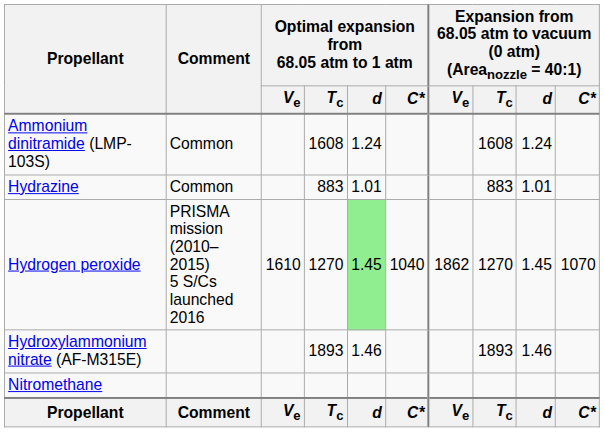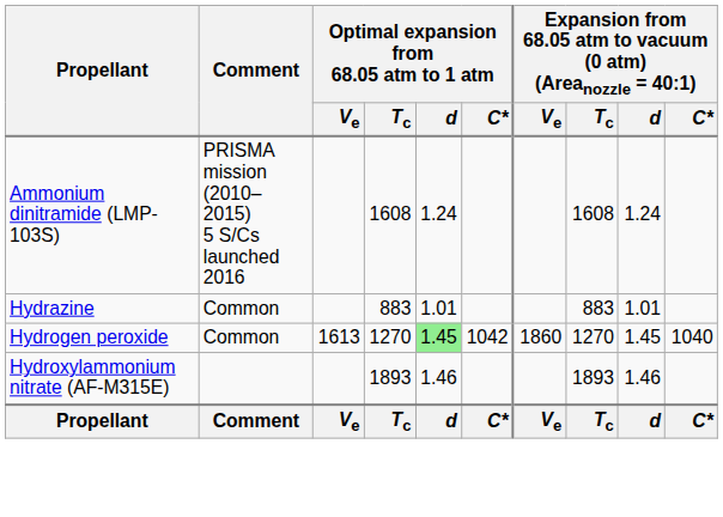 <table class="wikitable" style="text-align:right;">
 <tr>
 <th rowspan=2>Propellant</th>
 <th rowspan=2>Comment</th>
 <th colspan=4 style="border-right:2px solid grey;">Optimal expansion from<br>68.05 atm to 1 atm</th>
 <th colspan=4>Expansion from<br>68.05 atm to vacuum (0 atm)<br>(Area<sub>nozzle</sub> = 40:1)</th>
 </tr>
 <tr style="border-bottom:2px solid grey;">
 <th style="text-align:right;"><em>V</em><sub>e</sub></th>
 <th style="text-align:right;"><em>T</em><sub>c</sub></th>
 <th style="text-align:right;"><em>d</em></th>
 <th style="border-right:2px solid grey; text-align:right;"><em>C*</em></th>
 <th style="text-align:right;"><em>V</em><sub>e</sub></th>
 <th style="text-align:right;"><em>T</em><sub>c</sub></th>
 <th style="text-align:right;"><em>d</em></th>
 <th style="text-align:right;"><em>C*</em></th>
 </tr>
 <tr>
 <td style="text-align:left;"><a href='#'>Ammonium dinitramide</a> (LMP-103S)</td>
-<td style="text-align:left;">Common</td>
+<td style="text-align:left;">PRISMA mission (2010–2015)<br>5 S/Cs launched 2016</td>
 <td></td>
 <td>1608</td>
 <td>1.24</td>
 <td style="border-right:2px solid grey;"></td>
 <td></td>
 <td>1608</td>
 <td>1.24</td>
 <td></td>
 </tr>
 <tr>
 <td style="text-align:left;"><a href='#'>Hydrazine</a></td>
 <td style="text-align:left;">Common</td>
 <td></td>
 <td>883</td>
 <td>1.01</td>
 <td style="border-right:2px solid grey;"></td>
 <td></td>
 <td>883</td>
 <td>1.01</td>
 <td></td>
 </tr>
 <tr>
 <td style="text-align:left;"><a href='#'>Hydrogen peroxide</a></td>
-<td style="text-align:left;">PRISMA mission (2010–2015)<br>5 S/Cs launched 2016</td>
-<td>1610</td>
+<td style="text-align:left;">Common</td>
+<td>1613</td>
 <td>1270</td>
 <td style="background: lightgreen;">1.45</td>
-<td style="border-right:2px solid grey;">1040</td>
-<td>1862</td>
+<td style="border-right:2px solid grey;">1042</td>
+<td>1860</td>
 <td>1270</td>
 <td>1.45</td>
-<td>1070</td>
+<td>1040</td>
 </tr>
 <tr>
 <td style="text-align:left;"><a href='#'>Hydroxylammonium nitrate</a> (AF-M315E)</td>
 <td style="text-align:left;"></td>
 <td></td>
 <td>1893</td>
 <td>1.46</td>
 <td style="border-right:2px solid grey;"></td>
 <td></td>
 <td>1893</td>
 <td>1.46</td>
-<td></td>
-</tr>
-<tr>
-<td style="text-align:left;"><a href='#'>Nitromethane</a></td>
-<td style="text-align:left;"></td>
-<td></td>
-<td></td>
-<td></td>
-<td style="border-right:2px solid grey;"></td>
-<td></td>
-<td></td>
-<td></td>
 <td></td>
 </tr>
 <tr style="border-top:2px solid grey;">
 <th>Propellant</th>
 <th>Comment</th>
 <th style="text-align:right;"><em>V</em><sub>e</sub></th>
 <th style="text-align:right;"><em>T</em><sub>c</sub></th>
 <th style="text-align:right;"><em>d</em></th>
 <th style="border-right:2px solid grey; text-align:right;"><em>C*</em></th>
 <th style="text-align:right;"><em>V</em><sub>e</sub></th>
 <th style="text-align:right;"><em>T</em><sub>c</sub></th>
 <th style="text-align:right;"><em>d</em></th>
 <th style="text-align:right;"><em>C*</em></th>
 </tr>
 </table>
